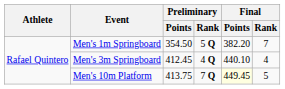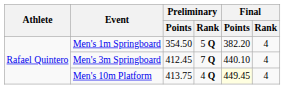 <table class=wikitable style="font-size:90%">
 <tr>
 <th rowspan="2">Athlete</th>
 <th rowspan="2">Event</th>
 <th colspan="2">Preliminary</th>
 <th colspan="2">Final</th>
 </tr>
 <tr>
 <th>Points</th>
 <th>Rank</th>
 <th>Points</th>
 <th>Rank</th>
 </tr>
 <tr align=center>
 <td align=left rowspan=3><a href='#'>Rafael Quintero</a></td>
 <td align=left><a href='#'>Men's 1m Springboard</a></td>
 <td>354.50</td>
 <td>5 <strong>Q</strong></td>
 <td>382.20</td>
-<td>7</td>
+<td>4</td>
 </tr>
 <tr align=center>
 <td align=left><a href='#'>Men's 3m Springboard</a></td>
 <td>412.45</td>
-<td>4 <strong>Q</strong></td>
+<td>7 <strong>Q</strong></td>
 <td>440.10</td>
 <td>4</td>
 </tr>
 <tr align=center>
 <td align=left><a href='#'>Men's 10m Platform</a></td>
 <td>413.75</td>
-<td>7 <strong>Q</strong></td>
+<td>4 <strong>Q</strong></td>
 <td style="background: lightyellow;">449.45</td>
-<td>5</td>
+<td>4</td>
 </tr>
 </table>
